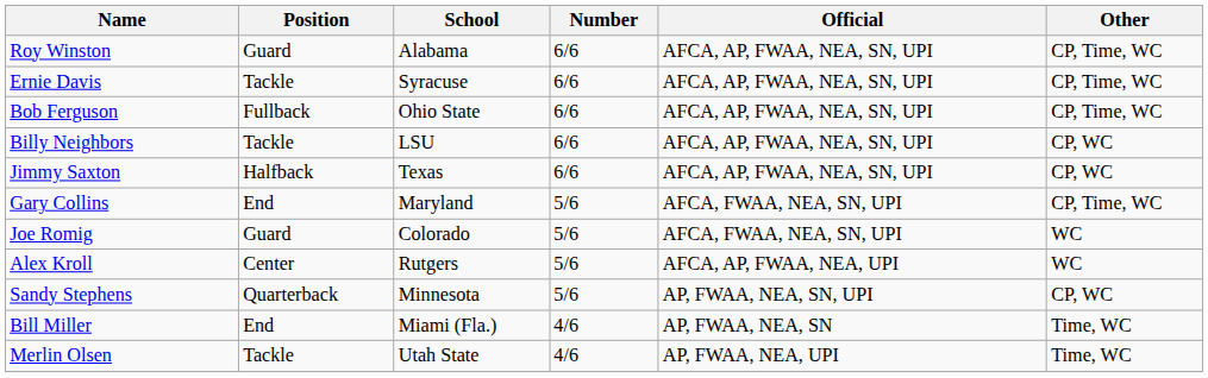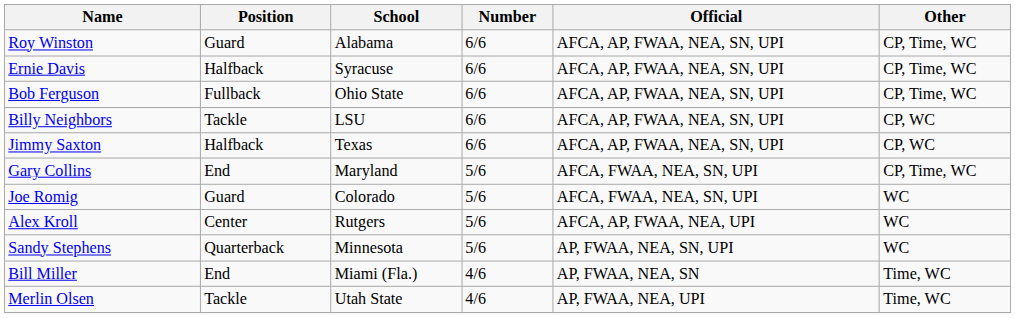 <table class="wikitable sortable">
 <tr>
 <th bgcolor="#DDDDFF" width="15%">Name</th>
 <th bgcolor="#DDDDFF" width="10%">Position</th>
 <th bgcolor="#DDDDFF" width="10%">School</th>
 <th bgcolor="#DDDDFF" width="7%">Number</th>
 <th bgcolor="#DDDDFF" width="25%">Official</th>
 <th bgcolor="#DDDDFF" width="10%">Other</th>
 </tr>
 <tr align="left">
 <td><a href='#'>Roy Winston</a></td>
 <td>Guard</td>
 <td>Alabama</td>
 <td>6/6</td>
 <td>AFCA, AP, FWAA, NEA, SN, UPI</td>
 <td>CP, Time, WC</td>
 </tr>
 <tr align="left">
 <td><a href='#'>Ernie Davis</a></td>
-<td>Tackle</td>
+<td>Halfback</td>
 <td>Syracuse</td>
 <td>6/6</td>
 <td>AFCA, AP, FWAA, NEA, SN, UPI</td>
 <td>CP, Time, WC</td>
 </tr>
 <tr align="left">
 <td><a href='#'>Bob Ferguson</a></td>
 <td>Fullback</td>
 <td>Ohio State</td>
 <td>6/6</td>
 <td>AFCA, AP, FWAA, NEA, SN, UPI</td>
 <td>CP, Time, WC</td>
 </tr>
 <tr align="left">
 <td><a href='#'>Billy Neighbors</a></td>
 <td>Tackle</td>
 <td>LSU</td>
 <td>6/6</td>
 <td>AFCA, AP, FWAA, NEA, SN, UPI</td>
 <td>CP, WC</td>
 </tr>
 <tr align="left">
 <td><a href='#'>Jimmy Saxton</a></td>
 <td>Halfback</td>
 <td>Texas</td>
 <td>6/6</td>
 <td>AFCA, AP, FWAA, NEA, SN, UPI</td>
 <td>CP, WC</td>
 </tr>
 <tr align="left">
 <td><a href='#'>Gary Collins</a></td>
 <td>End</td>
 <td>Maryland</td>
 <td>5/6</td>
 <td>AFCA, FWAA, NEA, SN, UPI</td>
 <td>CP, Time, WC</td>
 </tr>
 <tr align="left">
 <td><a href='#'>Joe Romig</a></td>
 <td>Guard</td>
 <td>Colorado</td>
 <td>5/6</td>
 <td>AFCA, FWAA, NEA, SN, UPI</td>
 <td>WC</td>
 </tr>
 <tr align="left">
 <td><a href='#'>Alex Kroll</a></td>
 <td>Center</td>
 <td>Rutgers</td>
 <td>5/6</td>
 <td>AFCA, AP, FWAA, NEA, UPI</td>
 <td>WC</td>
 </tr>
 <tr align="left">
 <td><a href='#'>Sandy Stephens</a></td>
 <td>Quarterback</td>
 <td>Minnesota</td>
 <td>5/6</td>
 <td>AP, FWAA, NEA, SN, UPI</td>
-<td>CP, WC</td>
+<td>WC</td>
 </tr>
 <tr align="left">
 <td><a href='#'>Bill Miller</a></td>
 <td>End</td>
 <td>Miami (Fla.)</td>
 <td>4/6</td>
 <td>AP, FWAA, NEA, SN</td>
 <td>Time, WC</td>
 </tr>
 <tr align="left">
 <td><a href='#'>Merlin Olsen</a></td>
 <td>Tackle</td>
 <td>Utah State</td>
 <td>4/6</td>
 <td>AP, FWAA, NEA, UPI</td>
 <td>Time, WC</td>
 </tr>
 <tr align="left">
 </tr>
 </table>
